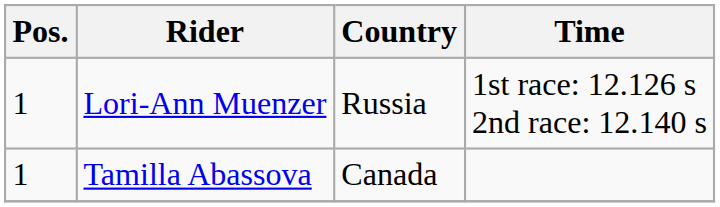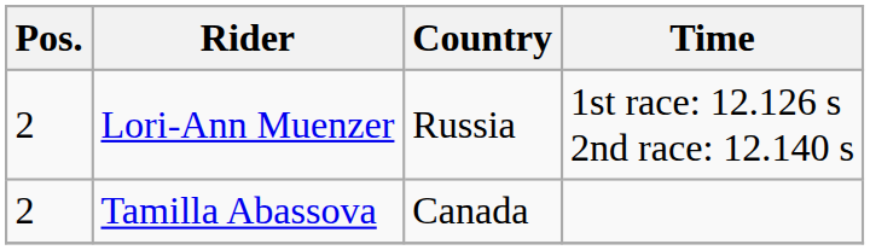 <table class="wikitable" style="font-size:95%;">
 <tr>
 <th>Pos.</th>
 <th>Rider</th>
 <th>Country</th>
 <th>Time</th>
 </tr>
 <tr>
-<td>1</td>
+<td>2</td>
 <td><a href='#'>Lori-Ann Muenzer</a></td>
 <td>Russia</td>
 <td>1st race: 12.126 s<br>2nd race: 12.140 s</td>
 </tr>
 <tr>
-<td>1</td>
+<td>2</td>
 <td><a href='#'>Tamilla Abassova</a></td>
 <td>Canada</td>
 <td></td>
 </tr>
 <tr>
 </tr>
 </table>
